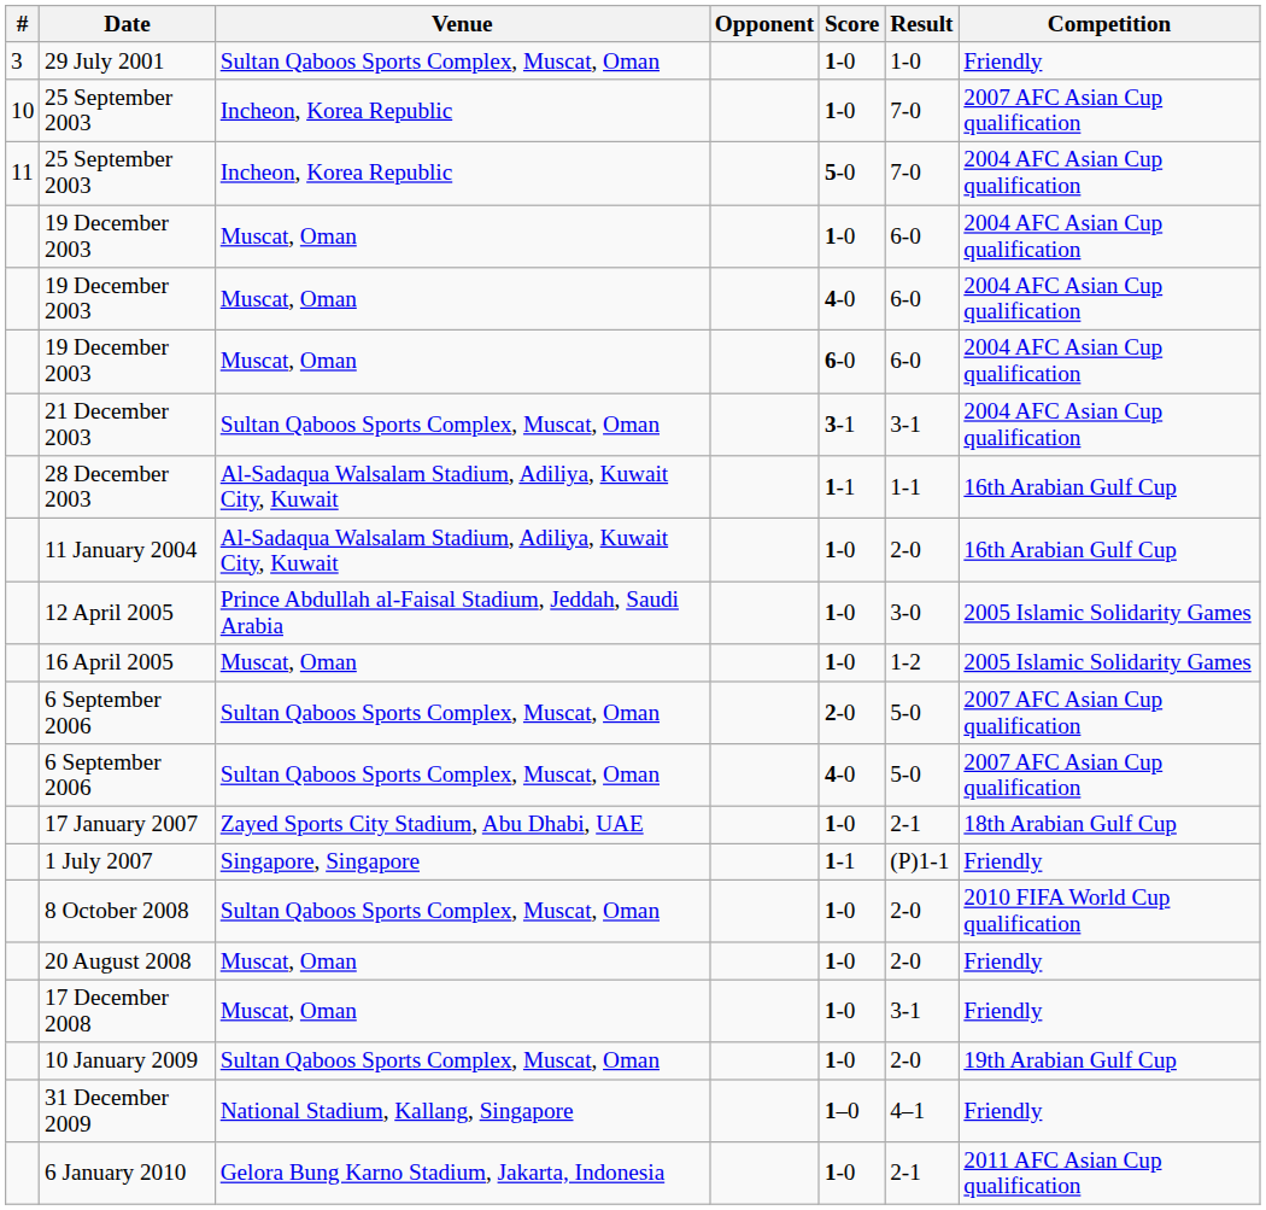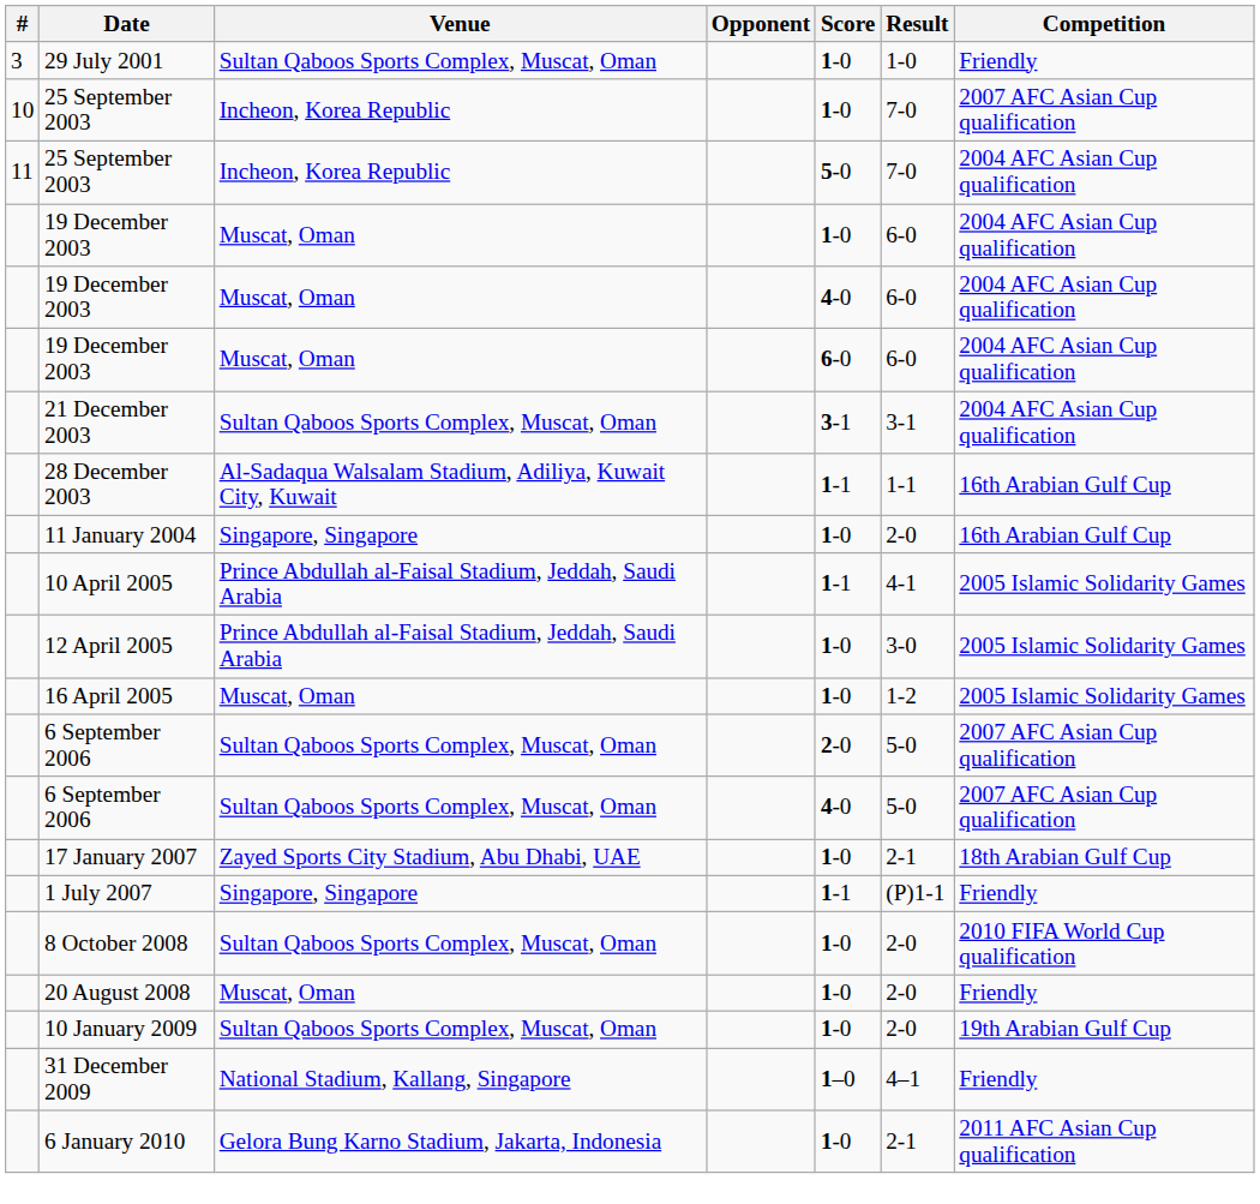 <table class="wikitable">
 <tr>
 <th>#</th>
 <th>Date</th>
 <th>Venue</th>
 <th>Opponent</th>
 <th>Score</th>
 <th>Result</th>
 <th>Competition</th>
 </tr>
 <tr>
 <td>3</td>
 <td>29 July 2001</td>
 <td><a href='#'>Sultan Qaboos Sports Complex</a>, <a href='#'>Muscat</a>, <a href='#'>Oman</a></td>
 <td></td>
 <td><strong>1</strong>-0</td>
 <td>1-0</td>
 <td><a href='#'>Friendly</a></td>
 </tr>
 <tr>
 <td>10</td>
 <td>25 September 2003</td>
 <td><a href='#'>Incheon</a>, <a href='#'>Korea Republic</a></td>
 <td></td>
 <td><strong>1</strong>-0</td>
 <td>7-0</td>
 <td><a href='#'>2007 AFC Asian Cup qualification</a></td>
 </tr>
 <tr>
 <td>11</td>
 <td>25 September 2003</td>
 <td><a href='#'>Incheon</a>, <a href='#'>Korea Republic</a></td>
 <td></td>
 <td><strong>5</strong>-0</td>
 <td>7-0</td>
 <td><a href='#'>2004 AFC Asian Cup qualification</a></td>
 </tr>
 <tr>
 <td></td>
 <td>19 December 2003</td>
 <td><a href='#'>Muscat</a>, <a href='#'>Oman</a></td>
 <td></td>
 <td><strong>1</strong>-0</td>
 <td>6-0</td>
 <td><a href='#'>2004 AFC Asian Cup qualification</a></td>
 </tr>
 <tr>
 <td></td>
 <td>19 December 2003</td>
 <td><a href='#'>Muscat</a>, <a href='#'>Oman</a></td>
 <td></td>
 <td><strong>4</strong>-0</td>
 <td>6-0</td>
 <td><a href='#'>2004 AFC Asian Cup qualification</a></td>
 </tr>
 <tr>
 <td></td>
 <td>19 December 2003</td>
 <td><a href='#'>Muscat</a>, <a href='#'>Oman</a></td>
 <td></td>
 <td><strong>6</strong>-0</td>
 <td>6-0</td>
 <td><a href='#'>2004 AFC Asian Cup qualification</a></td>
 </tr>
 <tr>
 <td></td>
 <td>21 December 2003</td>
 <td><a href='#'>Sultan Qaboos Sports Complex</a>, <a href='#'>Muscat</a>, <a href='#'>Oman</a></td>
 <td></td>
 <td><strong>3</strong>-1</td>
 <td>3-1</td>
 <td><a href='#'>2004 AFC Asian Cup qualification</a></td>
 </tr>
 <tr>
 <td></td>
 <td>28 December 2003</td>
 <td><a href='#'>Al-Sadaqua Walsalam Stadium</a>, <a href='#'>Adiliya</a>, <a href='#'>Kuwait City</a>, <a href='#'>Kuwait</a></td>
 <td></td>
 <td><strong>1</strong>-1</td>
 <td>1-1</td>
 <td><a href='#'>16th Arabian Gulf Cup</a></td>
 </tr>
 <tr>
 <td></td>
 <td>11 January 2004</td>
-<td><a href='#'>Al-Sadaqua Walsalam Stadium</a>, <a href='#'>Adiliya</a>, <a href='#'>Kuwait City</a>, <a href='#'>Kuwait</a></td>
+<td><a href='#'>Singapore</a>, <a href='#'>Singapore</a></td>
 <td></td>
 <td><strong>1</strong>-0</td>
 <td>2-0</td>
 <td><a href='#'>16th Arabian Gulf Cup</a></td>
+</tr>
+<tr>
+<td></td>
+<td>10 April 2005</td>
+<td><a href='#'>Prince Abdullah al-Faisal Stadium</a>, <a href='#'>Jeddah</a>, <a href='#'>Saudi Arabia</a></td>
+<td></td>
+<td><strong>1</strong>-1</td>
+<td>4-1</td>
+<td><a href='#'>2005 Islamic Solidarity Games</a></td>
 </tr>
 <tr>
 <td></td>
 <td>12 April 2005</td>
 <td><a href='#'>Prince Abdullah al-Faisal Stadium</a>, <a href='#'>Jeddah</a>, <a href='#'>Saudi Arabia</a></td>
 <td></td>
 <td><strong>1</strong>-0</td>
 <td>3-0</td>
 <td><a href='#'>2005 Islamic Solidarity Games</a></td>
 </tr>
 <tr>
 <td></td>
 <td>16 April 2005</td>
 <td><a href='#'>Muscat</a>, <a href='#'>Oman</a></td>
 <td></td>
 <td><strong>1</strong>-0</td>
 <td>1-2</td>
 <td><a href='#'>2005 Islamic Solidarity Games</a></td>
 </tr>
 <tr>
 <td></td>
 <td>6 September 2006</td>
 <td><a href='#'>Sultan Qaboos Sports Complex</a>, <a href='#'>Muscat</a>, <a href='#'>Oman</a></td>
 <td></td>
 <td><strong>2</strong>-0</td>
 <td>5-0</td>
 <td><a href='#'>2007 AFC Asian Cup qualification</a></td>
 </tr>
 <tr>
 <td></td>
 <td>6 September 2006</td>
 <td><a href='#'>Sultan Qaboos Sports Complex</a>, <a href='#'>Muscat</a>, <a href='#'>Oman</a></td>
 <td></td>
 <td><strong>4</strong>-0</td>
 <td>5-0</td>
 <td><a href='#'>2007 AFC Asian Cup qualification</a></td>
 </tr>
 <tr>
 <td></td>
 <td>17 January 2007</td>
 <td><a href='#'>Zayed Sports City Stadium</a>, <a href='#'>Abu Dhabi</a>, <a href='#'>UAE</a></td>
 <td></td>
 <td><strong>1</strong>-0</td>
 <td>2-1</td>
 <td><a href='#'>18th Arabian Gulf Cup</a></td>
 </tr>
 <tr>
 <td></td>
 <td>1 July 2007</td>
 <td><a href='#'>Singapore</a>, <a href='#'>Singapore</a></td>
 <td></td>
 <td><strong>1</strong>-1</td>
 <td>(P)1-1</td>
 <td><a href='#'>Friendly</a></td>
 </tr>
 <tr>
 <td></td>
 <td>8 October 2008</td>
 <td><a href='#'>Sultan Qaboos Sports Complex</a>, <a href='#'>Muscat</a>, <a href='#'>Oman</a></td>
 <td></td>
 <td><strong>1</strong>-0</td>
 <td>2-0</td>
 <td><a href='#'>2010 FIFA World Cup qualification</a></td>
 </tr>
 <tr>
 <td></td>
 <td>20 August 2008</td>
 <td><a href='#'>Muscat</a>, <a href='#'>Oman</a></td>
 <td></td>
 <td><strong>1</strong>-0</td>
 <td>2-0</td>
 <td><a href='#'>Friendly</a></td>
 </tr>
 <tr>
 <td></td>
-<td>17 December 2008</td>
-<td><a href='#'>Muscat</a>, <a href='#'>Oman</a></td>
-<td></td>
-<td><strong>1</strong>-0</td>
-<td>3-1</td>
-<td><a href='#'>Friendly</a></td>
-</tr>
-<tr>
-<td></td>
 <td>10 January 2009</td>
 <td><a href='#'>Sultan Qaboos Sports Complex</a>, <a href='#'>Muscat</a>, <a href='#'>Oman</a></td>
 <td></td>
 <td><strong>1</strong>-0</td>
 <td>2-0</td>
 <td><a href='#'>19th Arabian Gulf Cup</a></td>
 </tr>
 <tr>
 <td></td>
 <td>31 December 2009</td>
 <td><a href='#'>National Stadium</a>, <a href='#'>Kallang</a>, <a href='#'>Singapore</a></td>
 <td></td>
 <td><strong>1</strong>–0</td>
 <td>4–1</td>
 <td><a href='#'>Friendly</a></td>
 </tr>
 <tr>
 <td></td>
 <td>6 January 2010</td>
 <td><a href='#'>Gelora Bung Karno Stadium</a>, <a href='#'>Jakarta, Indonesia</a></td>
 <td></td>
 <td><strong>1</strong>-0</td>
 <td>2-1</td>
 <td><a href='#'>2011 AFC Asian Cup qualification</a></td>
 </tr>
 </table>
